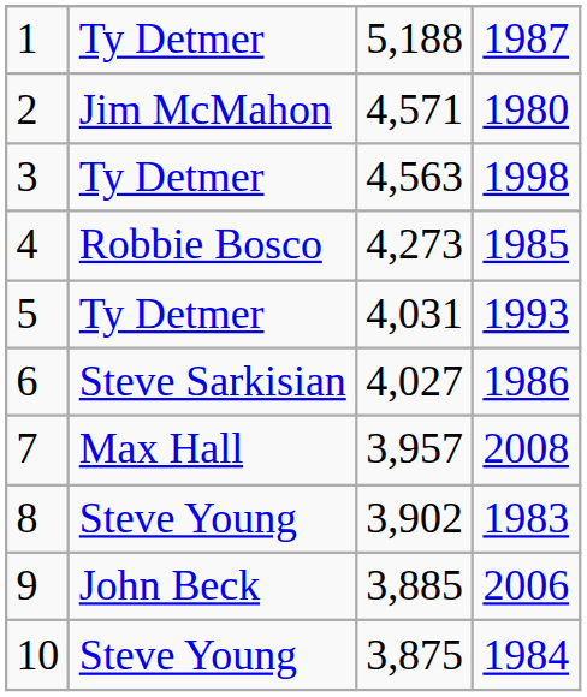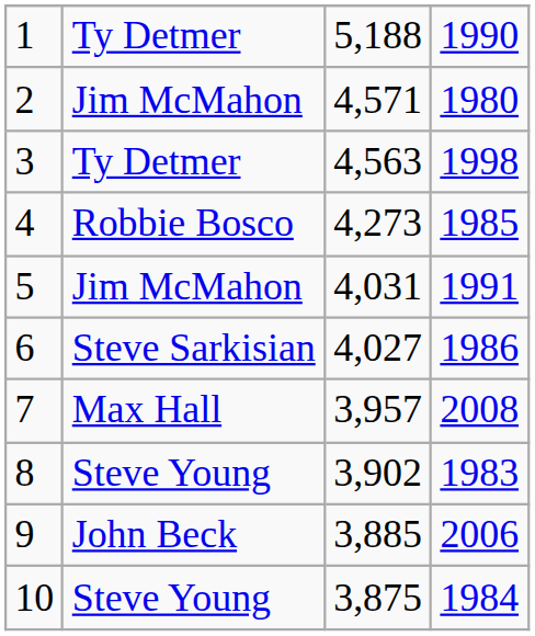 <table class="wikitable">
 <tr>
 </tr>
 <tr>
 <td>1</td>
 <td><a href='#'>Ty Detmer</a></td>
 <td>5,188</td>
-<td><a href='#'>1987</a></td>
+<td><a href='#'>1990</a></td>
 </tr>
 <tr>
 <td>2</td>
 <td><a href='#'>Jim McMahon</a></td>
 <td>4,571</td>
 <td><a href='#'>1980</a></td>
 </tr>
 <tr>
 <td>3</td>
 <td><a href='#'>Ty Detmer</a></td>
 <td>4,563</td>
 <td><a href='#'>1998</a></td>
 </tr>
 <tr>
 <td>4</td>
 <td><a href='#'>Robbie Bosco</a></td>
 <td>4,273</td>
 <td><a href='#'>1985</a></td>
 </tr>
 <tr>
 <td>5</td>
-<td><a href='#'>Ty Detmer</a></td>
+<td><a href='#'>Jim McMahon</a></td>
 <td>4,031</td>
-<td><a href='#'>1993</a></td>
+<td><a href='#'>1991</a></td>
 </tr>
 <tr>
 <td>6</td>
 <td><a href='#'>Steve Sarkisian</a></td>
 <td>4,027</td>
 <td><a href='#'>1986</a></td>
 </tr>
 <tr>
 <td>7</td>
 <td><a href='#'>Max Hall</a></td>
 <td>3,957</td>
 <td><a href='#'>2008</a></td>
 </tr>
 <tr>
 <td>8</td>
 <td><a href='#'>Steve Young</a></td>
 <td>3,902</td>
 <td><a href='#'>1983</a></td>
 </tr>
 <tr>
 <td>9</td>
 <td><a href='#'>John Beck</a></td>
 <td>3,885</td>
 <td><a href='#'>2006</a></td>
 </tr>
 <tr>
 <td>10</td>
 <td><a href='#'>Steve Young</a></td>
 <td>3,875</td>
 <td><a href='#'>1984</a></td>
 </tr>
 </table>
